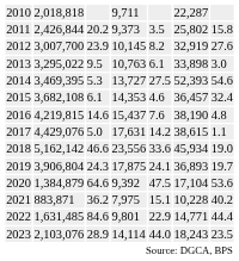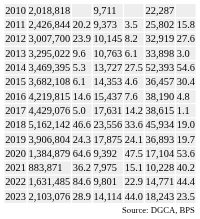 <table class="toccolours sortable" style="padding:0.5em;">
 <tr>
 <th></th>
 <th></th>
 <th></th>
 <th></th>
 <th></th>
 <th></th>
 <th></th>
 </tr>
 <tr style="background:#eee;">
 <td>2010</td>
 <td>2,018,818</td>
 <td></td>
 <td>9,711</td>
 <td></td>
 <td>22,287</td>
 <td></td>
 </tr>
 <tr style="background:#eee;">
 <td>2011</td>
 <td>2,426,844</td>
 <td> 20.2</td>
 <td>9,373</td>
 <td> 3.5</td>
 <td>25,802</td>
 <td> 15.8</td>
 </tr>
 <tr style="background:#eee;">
 <td>2012</td>
 <td>3,007,700</td>
 <td> 23.9</td>
 <td>10,145</td>
 <td> 8.2</td>
 <td>32,919</td>
 <td> 27.6</td>
 </tr>
 <tr style="background:#eee;">
 <td>2013</td>
 <td>3,295,022</td>
-<td> 9.5</td>
+<td> 9.6</td>
 <td>10,763</td>
 <td> 6.1</td>
 <td>33,898</td>
 <td> 3.0</td>
 </tr>
 <tr style="background:#eee;">
 <td>2014</td>
 <td>3,469,395</td>
 <td> 5.3</td>
 <td>13,727</td>
 <td> 27.5</td>
 <td>52,393</td>
 <td> 54.6</td>
 </tr>
 <tr style="background:#eee;">
 <td>2015</td>
 <td>3,682,108</td>
 <td> 6.1</td>
 <td>14,353</td>
 <td> 4.6</td>
 <td>36,457</td>
-<td> 32.4</td>
+<td> 30.4</td>
 </tr>
 <tr style="background:#eee;">
 <td>2016</td>
 <td>4,219,815</td>
 <td> 14.6</td>
 <td>15,437</td>
 <td> 7.6</td>
 <td>38,190</td>
 <td> 4.8</td>
 </tr>
 <tr style="background:#eee;">
 <td>2017</td>
 <td>4,429,076</td>
 <td> 5.0</td>
 <td>17,631</td>
 <td> 14.2</td>
 <td>38,615</td>
 <td> 1.1</td>
 </tr>
 <tr style="background:#eee;">
 <td>2018</td>
 <td>5,162,142</td>
 <td> 46.6</td>
 <td>23,556</td>
 <td> 33.6</td>
 <td>45,934</td>
 <td> 19.0</td>
 </tr>
 <tr style="background:#eee;">
 <td>2019</td>
 <td>3,906,804</td>
 <td> 24.3</td>
 <td>17,875</td>
 <td> 24.1</td>
 <td>36,893</td>
 <td> 19.7</td>
 </tr>
 <tr style="background:#eee;">
 <td>2020</td>
 <td>1,384,879</td>
 <td> 64.6</td>
 <td>9,392</td>
 <td> 47.5</td>
 <td>17,104</td>
 <td> 53.6</td>
 </tr>
 <tr style="background:#eee;">
 <td>2021</td>
 <td>883,871</td>
 <td> 36.2</td>
 <td>7,975</td>
 <td> 15.1</td>
 <td>10,228</td>
 <td> 40.2</td>
 </tr>
 <tr style="background:#eee;">
 <td>2022</td>
 <td>1,631,485</td>
 <td> 84.6</td>
 <td>9,801</td>
 <td> 22.9</td>
 <td>14,771</td>
 <td> 44.4</td>
 </tr>
 <tr style="background:#eee;">
 <td>2023</td>
 <td>2,103,076</td>
 <td> 28.9</td>
 <td>14,114</td>
 <td> 44.0</td>
 <td>18,243</td>
 <td> 23.5</td>
 </tr>
 <tr>
 <td colspan="7" style="text-align:right;"><sup>Source: DGCA, BPS</sup></td>
 </tr>
 </table>
